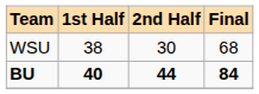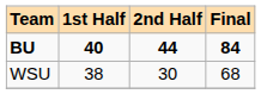 <table class="wikitable" align=right>
 <tr bgcolor=#ffdead align=center>
 <td><strong>Team</strong></td>
 <td><strong>1st Half</strong></td>
 <td><strong>2nd Half</strong></td>
 <td><strong>Final</strong></td>
 </tr>
 <tr>
+<td><strong>BU</strong></td>
+<td align=center><strong>40</strong></td>
+<td align=center><strong>44</strong></td>
+<td align=center><strong>84</strong></td>
+</tr>
+<tr>
 <td>WSU</td>
 <td align=center>38</td>
 <td align=center>30</td>
 <td align=center>68</td>
 </tr>
 <tr>
-<td><strong>BU</strong></td>
-<td align=center><strong>40</strong></td>
-<td align=center><strong>44</strong></td>
-<td align=center><strong>84</strong></td>
-</tr>
-<tr>
 </tr>
 </table>
